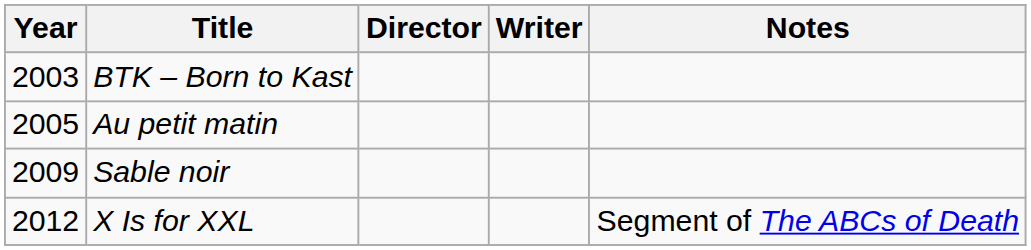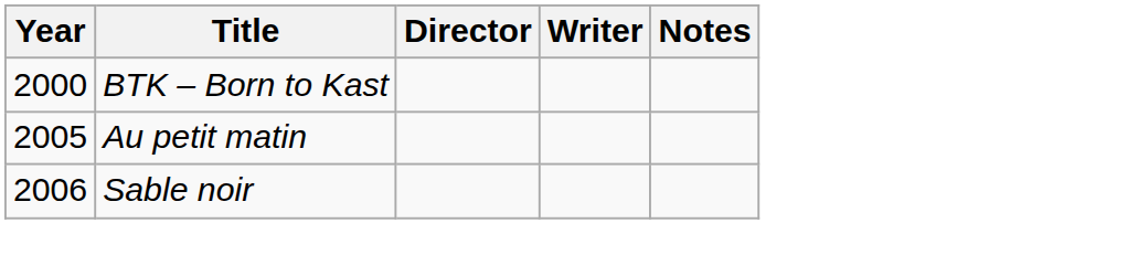 <table class="wikitable">
 <tr>
 <th>Year</th>
 <th>Title</th>
 <th>Director</th>
 <th>Writer</th>
 <th>Notes</th>
 </tr>
 <tr>
-<td>2003</td>
+<td>2000</td>
 <td><em>BTK – Born to Kast</em></td>
 <td></td>
 <td></td>
 <td></td>
 </tr>
 <tr>
 <td>2005</td>
 <td><em>Au petit matin</em></td>
 <td></td>
 <td></td>
 <td></td>
 </tr>
 <tr>
-<td>2009</td>
+<td>2006</td>
 <td><em>Sable noir</em></td>
 <td></td>
 <td></td>
 <td></td>
 </tr>
-<tr>
-<td>2012</td>
-<td><em>X Is for XXL</em></td>
-<td></td>
-<td></td>
-<td>Segment of <em><a href='#'>The ABCs of Death</a></em></td>
-</tr>
 </table>
